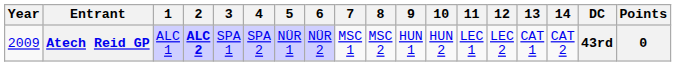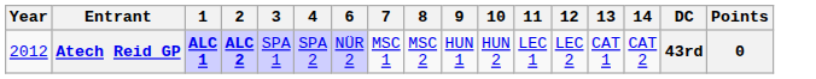 <table class="wikitable" style="text-align:center; font-size:85%">
 <tr>
 <th>Year</th>
 <th>Entrant</th>
 <th>1</th>
 <th>2</th>
 <th>3</th>
 <th>4</th>
-<th>5</th>
 <th>6</th>
 <th>7</th>
 <th>8</th>
 <th>9</th>
 <th>10</th>
 <th>11</th>
 <th>12</th>
 <th>13</th>
 <th>14</th>
 <th>DC</th>
 <th>Points</th>
 </tr>
 <tr>
-<td><a href='#'>2009</a></td>
+<td><a href='#'>2012</a></td>
 <th nowrap><a href='#'>Atech</a> <a href='#'>Reid GP</a></th>
-<td style="background:#cfcfff;"><a href='#'>ALC<br>1</a><br></td>
+<td style="background:#cfcfff;"><strong><a href='#'>ALC<br>1</a><br></strong></td>
 <td style="background:#cfcfff;"><strong><a href='#'>ALC<br>2</a><br></strong></td>
 <td style="background:#cfcfff;"><a href='#'>SPA<br>1</a><br></td>
 <td style="background:#cfcfff;"><a href='#'>SPA<br>2</a><br></td>
-<td style="background:#cfcfff;"><a href='#'>NÜR<br>1</a><br></td>
 <td style="background:#cfcfff;"><a href='#'>NÜR<br>2</a><br></td>
 <td style="background:#;"><a href='#'>MSC<br>1</a><br></td>
 <td style="background:#;"><a href='#'>MSC<br>2</a><br></td>
 <td style="background:#;"><a href='#'>HUN<br>1</a><br></td>
 <td style="background:#;"><a href='#'>HUN<br>2</a><br></td>
 <td style="background:#;"><a href='#'>LEC<br>1</a><br></td>
 <td style="background:#;"><a href='#'>LEC<br>2</a><br></td>
 <td style="background:#;"><a href='#'>CAT<br>1</a><br></td>
 <td style="background:#;"><a href='#'>CAT<br>2</a><br></td>
 <th>43rd</th>
 <th>0</th>
 </tr>
 </table>
